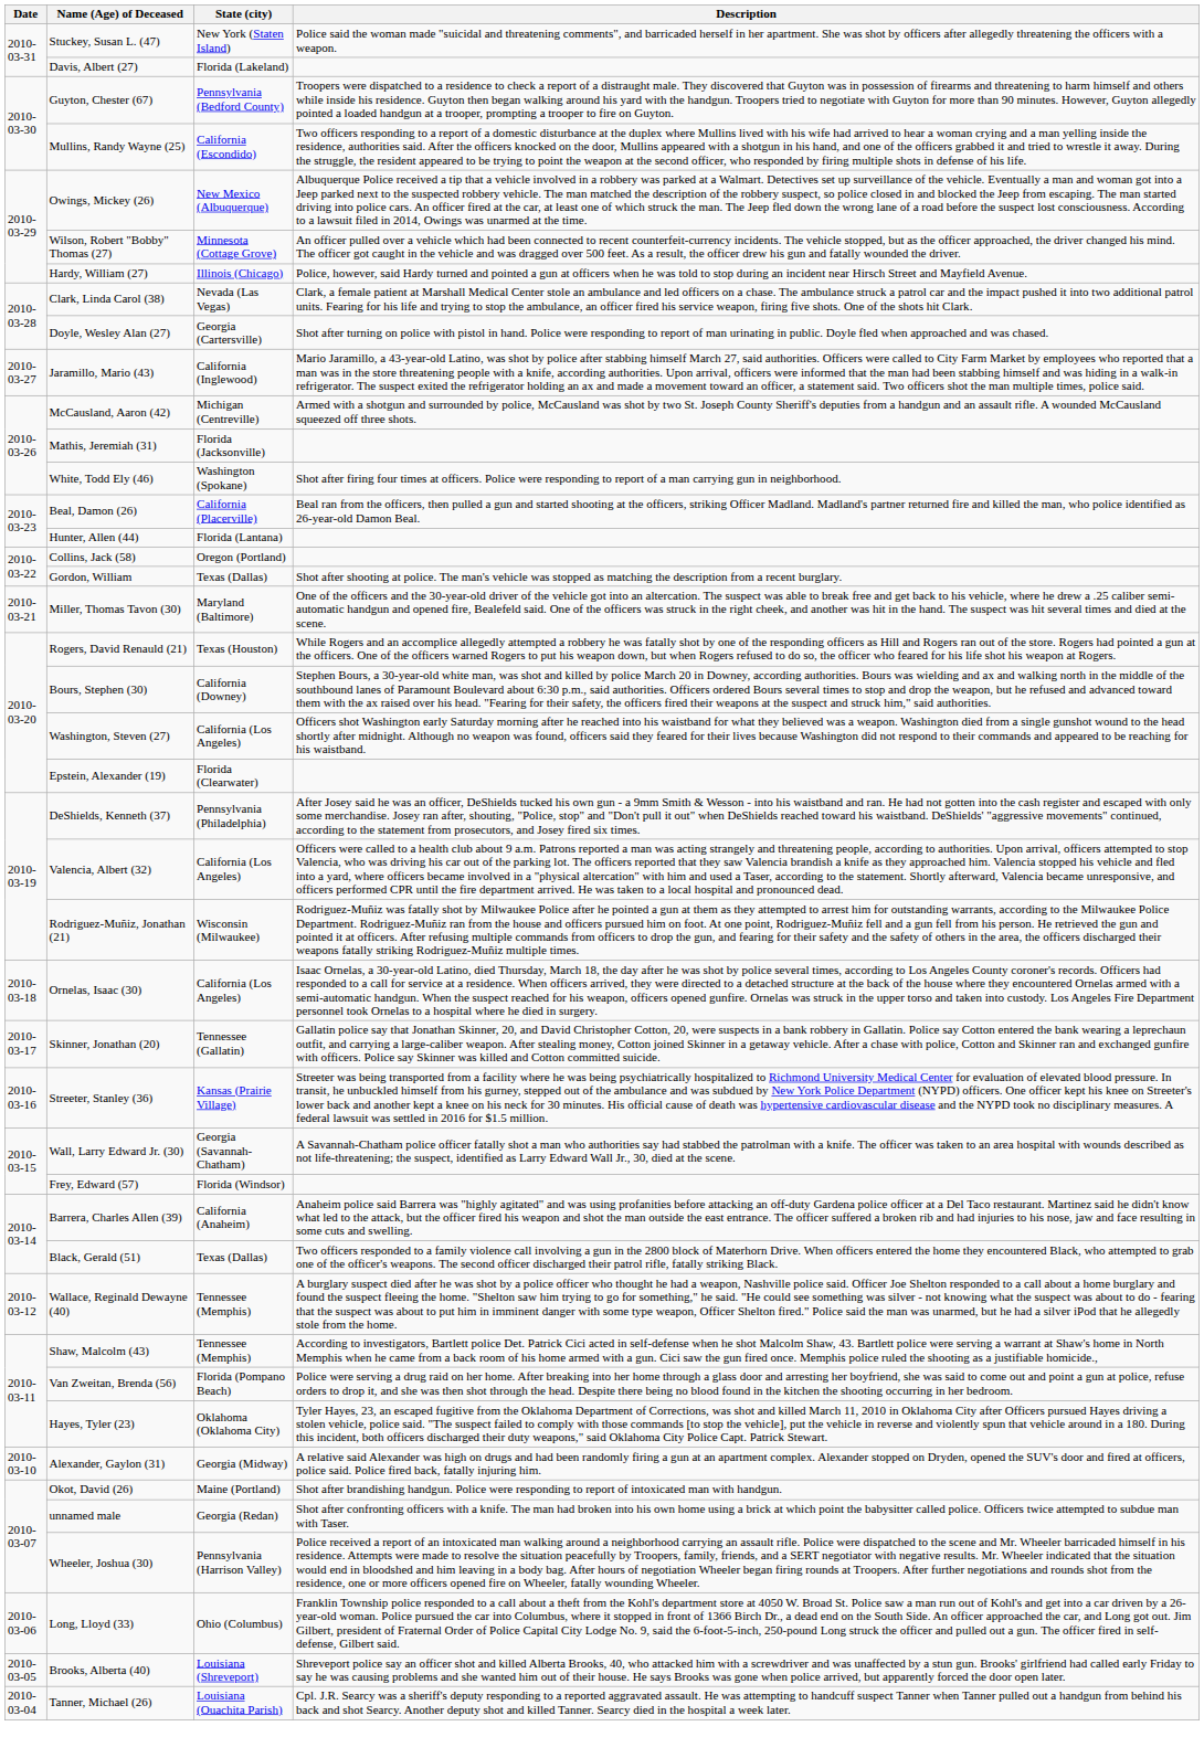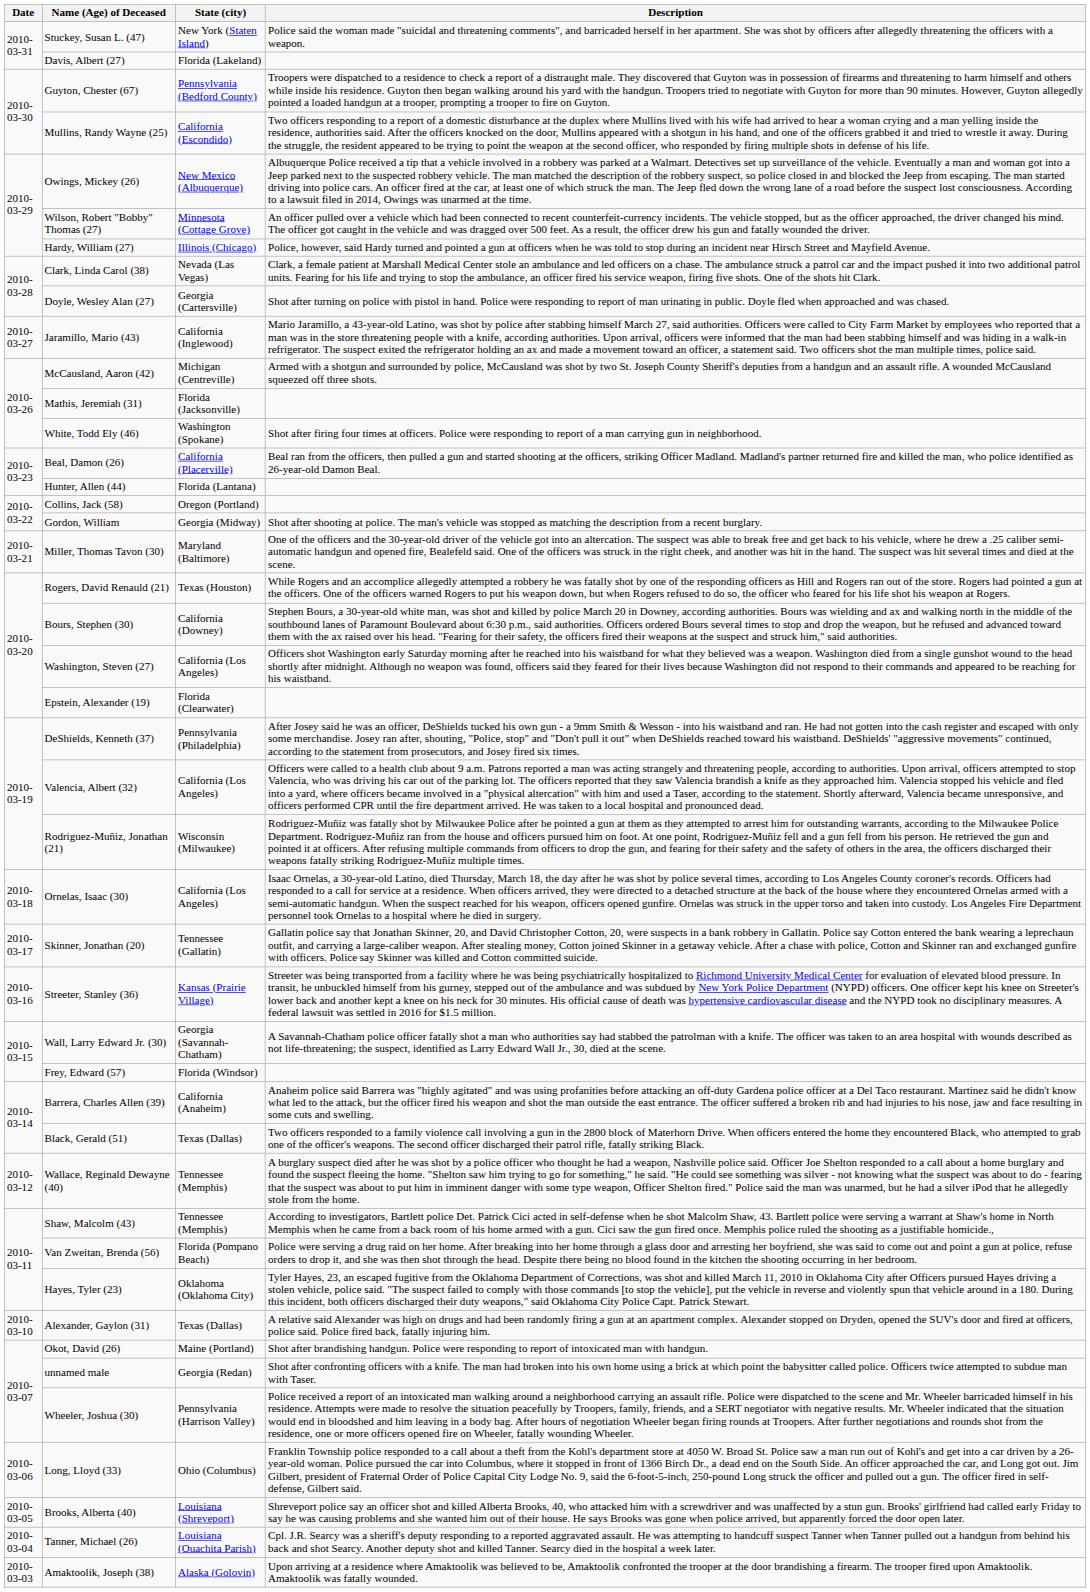 <table class="wikitable sortable" border="1" id="killed">
 <tr>
 <th>Date</th>
 <th nowrap>Name (Age) of Deceased</th>
 <th>State (city)</th>
 <th>Description</th>
 </tr>
 <tr>
 <td rowspan="2">2010-03-31</td>
 <td>Stuckey, Susan L. (47)</td>
 <td>New York (<a href='#'>Staten Island</a>)</td>
 <td>Police said the woman made "suicidal and threatening comments", and barricaded herself in her apartment. She was shot by officers after allegedly threatening the officers with a weapon.</td>
 </tr>
 <tr>
 <td>Davis, Albert (27)</td>
 <td>Florida (Lakeland)</td>
 <td></td>
 </tr>
 <tr>
 <td rowspan="2">2010-03-30</td>
 <td>Guyton, Chester (67)</td>
 <td><a href='#'>Pennsylvania (Bedford County)</a></td>
 <td>Troopers were dispatched to a residence to check a report of a distraught male. They discovered that Guyton was in possession of firearms and threatening to harm himself and others while inside his residence. Guyton then began walking around his yard with the handgun. Troopers tried to negotiate with Guyton for more than 90 minutes. However, Guyton allegedly pointed a loaded handgun at a trooper, prompting a trooper to fire on Guyton.</td>
 </tr>
 <tr>
 <td>Mullins, Randy Wayne (25)</td>
 <td><a href='#'>California (Escondido)</a></td>
 <td>Two officers responding to a report of a domestic disturbance at the duplex where Mullins lived with his wife had arrived to hear a woman crying and a man yelling inside the residence, authorities said. After the officers knocked on the door, Mullins appeared with a shotgun in his hand, and one of the officers grabbed it and tried to wrestle it away. During the struggle, the resident appeared to be trying to point the weapon at the second officer, who responded by firing multiple shots in defense of his life.</td>
 </tr>
 <tr>
 <td rowspan="3">2010-03-29</td>
 <td>Owings, Mickey (26)</td>
 <td><a href='#'>New Mexico (Albuquerque)</a></td>
 <td>Albuquerque Police received a tip that a vehicle involved in a robbery was parked at a Walmart. Detectives set up surveillance of the vehicle. Eventually a man and woman got into a Jeep parked next to the suspected robbery vehicle. The man matched the description of the robbery suspect, so police closed in and blocked the Jeep from escaping. The man started driving into police cars. An officer fired at the car, at least one of which struck the man. The Jeep fled down the wrong lane of a road before the suspect lost consciousness. According to a lawsuit filed in 2014, Owings was unarmed at the time.</td>
 </tr>
 <tr>
 <td>Wilson, Robert "Bobby" Thomas (27)</td>
 <td><a href='#'>Minnesota (Cottage Grove)</a></td>
 <td>An officer pulled over a vehicle which had been connected to recent counterfeit-currency incidents. The vehicle stopped, but as the officer approached, the driver changed his mind. The officer got caught in the vehicle and was dragged over 500 feet. As a result, the officer drew his gun and fatally wounded the driver.</td>
 </tr>
 <tr>
 <td>Hardy, William (27)</td>
 <td><a href='#'>Illinois (Chicago)</a></td>
 <td>Police, however, said Hardy turned and pointed a gun at officers when he was told to stop during an incident near Hirsch Street and Mayfield Avenue.</td>
 </tr>
 <tr>
 <td rowspan="2">2010-03-28</td>
 <td>Clark, Linda Carol (38)</td>
 <td>Nevada (Las Vegas)</td>
 <td>Clark, a female patient at Marshall Medical Center stole an ambulance and led officers on a chase. The ambulance struck a patrol car and the impact pushed it into two additional patrol units. Fearing for his life and trying to stop the ambulance, an officer fired his service weapon, firing five shots. One of the shots hit Clark.</td>
 </tr>
 <tr>
 <td>Doyle, Wesley Alan (27)</td>
 <td>Georgia (Cartersville)</td>
 <td>Shot after turning on police with pistol in hand.  Police were responding to report of man urinating in public.  Doyle fled when approached and was chased.</td>
 </tr>
 <tr>
 <td>2010-03-27</td>
 <td>Jaramillo, Mario (43)</td>
 <td>California (Inglewood)</td>
 <td>Mario Jaramillo, a 43-year-old Latino, was shot by police after stabbing himself March 27, said authorities. Officers were called to City Farm Market by employees who reported that a man was in the store threatening people with a knife, according authorities. Upon arrival, officers were informed that the man had been stabbing himself and was hiding in a walk-in refrigerator. The suspect exited the refrigerator holding an ax and made a movement toward an officer, a statement said. Two officers shot the man multiple times, police said.</td>
 </tr>
 <tr>
 <td rowspan="3">2010-03-26</td>
 <td>McCausland, Aaron (42)</td>
 <td>Michigan (Centreville)</td>
 <td>Armed with a shotgun and surrounded by police, McCausland was shot by two St. Joseph County Sheriff's deputies from a handgun and an assault rifle. A wounded McCausland squeezed off three shots.</td>
 </tr>
 <tr>
 <td>Mathis, Jeremiah (31)</td>
 <td>Florida (Jacksonville)</td>
 <td></td>
 </tr>
 <tr>
 <td>White, Todd Ely (46)</td>
 <td>Washington (Spokane)</td>
 <td>Shot after firing four times at officers.  Police were responding to report of a man carrying gun in neighborhood.</td>
 </tr>
 <tr>
 <td rowspan="2">2010-03-23</td>
 <td>Beal, Damon (26)</td>
 <td><a href='#'>California (Placerville)</a></td>
 <td>Beal ran from the officers, then pulled a gun and started shooting at the officers, striking Officer Madland. Madland's partner returned fire and killed the man, who police identified as 26-year-old Damon Beal.</td>
 </tr>
 <tr>
 <td>Hunter, Allen (44)</td>
 <td>Florida (Lantana)</td>
 <td></td>
 </tr>
 <tr>
 <td rowspan="2">2010-03-22</td>
 <td>Collins, Jack (58)</td>
 <td>Oregon (Portland)</td>
 <td></td>
 </tr>
 <tr>
 <td>Gordon, William</td>
-<td>Texas (Dallas)</td>
+<td>Georgia (Midway)</td>
 <td>Shot after shooting at police.  The man's vehicle was stopped as matching the description from a recent burglary.</td>
 </tr>
 <tr>
 <td>2010-03-21</td>
 <td>Miller, Thomas Tavon (30)</td>
 <td>Maryland (Baltimore)</td>
 <td>One of the officers and the 30-year-old driver of the vehicle got into an altercation. The suspect was able to break free and get back to his vehicle, where he drew a .25 caliber semi-automatic handgun and opened fire, Bealefeld said. One of the officers was struck in the right cheek, and another was hit in the hand. The suspect was hit several times and died at the scene.</td>
 </tr>
 <tr>
 <td rowspan="4">2010-03-20</td>
 <td>Rogers, David Renauld (21)</td>
 <td>Texas (Houston)</td>
 <td>While Rogers and an accomplice allegedly attempted a robbery he was fatally shot by one of the responding officers as Hill and Rogers ran out of the store. Rogers had pointed a gun at the officers. One of the officers warned Rogers to put his weapon down, but when Rogers refused to do so, the officer who feared for his life shot his weapon at Rogers.</td>
 </tr>
 <tr>
 <td>Bours, Stephen (30)</td>
 <td>California (Downey)</td>
 <td>Stephen Bours, a 30-year-old white man, was shot and killed by police March 20 in Downey, according authorities. Bours was wielding and ax and walking north in the middle of the southbound lanes of Paramount Boulevard about 6:30 p.m., said authorities. Officers ordered Bours several times to stop and drop the weapon, but he refused and advanced toward them with the ax raised over his head. "Fearing for their safety, the officers fired their weapons at the suspect and struck him," said authorities.</td>
 </tr>
 <tr>
 <td>Washington, Steven (27)</td>
 <td>California (Los Angeles)</td>
 <td>Officers shot Washington early Saturday morning after he reached into his waistband for what they believed was a weapon. Washington died from a single gunshot wound to the head shortly after midnight. Although no weapon was found, officers said they feared for their lives because Washington did not respond to their commands and appeared to be reaching for his waistband.</td>
 </tr>
 <tr>
 <td>Epstein, Alexander (19)</td>
 <td>Florida (Clearwater)</td>
 <td></td>
 </tr>
 <tr>
 <td rowspan="3">2010-03-19</td>
 <td>DeShields, Kenneth (37)</td>
 <td>Pennsylvania (Philadelphia)</td>
 <td>After Josey said he was an officer, DeShields tucked his own gun - a 9mm Smith & Wesson - into his waistband and ran. He had not gotten into the cash register and escaped with only some merchandise. Josey ran after, shouting, "Police, stop" and "Don't pull it out" when DeShields reached toward his waistband. DeShields' "aggressive movements" continued, according to the statement from prosecutors, and Josey fired six times.</td>
 </tr>
 <tr>
 <td>Valencia, Albert (32)</td>
 <td>California (Los Angeles)</td>
 <td>Officers were called to a health club about 9 a.m. Patrons reported a man was acting strangely and threatening people, according to authorities. Upon arrival, officers attempted to stop Valencia, who was driving his car out of the parking lot. The officers reported that they saw Valencia brandish a knife as they approached him. Valencia stopped his vehicle and fled into a yard, where officers became involved in a "physical altercation" with him and used a Taser, according to the statement. Shortly afterward, Valencia became unresponsive, and officers performed CPR until the fire department arrived. He was taken to a local hospital and pronounced dead.</td>
 </tr>
 <tr>
 <td>Rodriguez-Muñiz, Jonathan (21)</td>
 <td>Wisconsin (Milwaukee)</td>
 <td>Rodriguez-Muñiz was fatally shot by Milwaukee Police after he pointed a gun at them as they attempted to arrest him for outstanding warrants, according to the Milwaukee Police Department. Rodriguez-Muñiz ran from the house and officers pursued him on foot. At one point, Rodriguez-Muñiz fell and a gun fell from his person. He retrieved the gun and pointed it at officers. After refusing multiple commands from officers to drop the gun, and fearing for their safety and the safety of others in the area, the officers discharged their weapons fatally striking Rodriguez-Muñiz multiple times.</td>
 </tr>
 <tr>
 <td>2010-03-18</td>
 <td>Ornelas, Isaac (30)</td>
 <td>California (Los Angeles)</td>
 <td>Isaac Ornelas, a 30-year-old Latino, died Thursday, March 18, the day after he was shot by police several times, according to Los Angeles County coroner's records. Officers had responded to a call for service at a residence. When officers arrived, they were directed to a detached structure at the back of the house where they encountered Ornelas armed with a semi-automatic handgun. When the suspect reached for his weapon, officers opened gunfire. Ornelas was struck in the upper torso and taken into custody. Los Angeles Fire Department personnel took Ornelas to a hospital where he died in surgery.</td>
 </tr>
 <tr>
 <td>2010-03-17</td>
 <td>Skinner, Jonathan (20)</td>
 <td>Tennessee (Gallatin)</td>
 <td>Gallatin police say that Jonathan Skinner, 20, and David Christopher Cotton, 20, were suspects in a bank robbery in Gallatin. Police say Cotton entered the bank wearing a leprechaun outfit, and carrying a large-caliber weapon. After stealing money, Cotton joined Skinner in a getaway vehicle. After a chase with police, Cotton and Skinner ran and exchanged gunfire with officers. Police say Skinner was killed and Cotton committed suicide.</td>
 </tr>
 <tr>
 <td>2010-03-16</td>
 <td>Streeter, Stanley (36)</td>
 <td><a href='#'>Kansas (Prairie Village)</a></td>
 <td>Streeter was being transported from a facility where he was being psychiatrically hospitalized to <a href='#'>Richmond University Medical Center</a> for evaluation of elevated blood pressure. In transit, he unbuckled himself from his gurney, stepped out of the ambulance and was subdued by <a href='#'>New York Police Department</a> (NYPD) officers. One officer kept his knee on Streeter's lower back and another kept a knee on his neck for 30 minutes. His official cause of death was <a href='#'>hypertensive cardiovascular disease</a> and the NYPD took no disciplinary measures. A federal lawsuit was settled in 2016 for $1.5 million.</td>
 </tr>
 <tr>
 <td rowspan="2">2010-03-15</td>
 <td>Wall, Larry Edward Jr. (30)</td>
 <td>Georgia (Savannah-Chatham)</td>
 <td>A Savannah-Chatham police officer fatally shot a man who authorities say had stabbed the patrolman with a knife. The officer was taken to an area hospital with wounds described as not life-threatening; the suspect, identified as Larry Edward Wall Jr., 30, died at the scene.</td>
 </tr>
 <tr>
 <td>Frey, Edward (57)</td>
 <td>Florida (Windsor)</td>
 <td></td>
 </tr>
 <tr>
 <td rowspan="2">2010-03-14</td>
 <td>Barrera, Charles Allen (39)</td>
 <td>California (Anaheim)</td>
 <td>Anaheim police said Barrera was "highly agitated" and was using profanities before attacking an off-duty Gardena police officer at a Del Taco restaurant. Martinez said he didn't know what led to the attack, but the officer fired his weapon and shot the man outside the east entrance. The officer suffered a broken rib and had injuries to his nose, jaw and face resulting in some cuts and swelling.</td>
 </tr>
 <tr>
 <td>Black, Gerald (51)</td>
 <td>Texas (Dallas)</td>
 <td>Two officers responded to a family violence call involving a gun in the 2800 block of Materhorn Drive. When officers entered the home they encountered Black, who attempted to grab one of the officer's weapons. The second officer discharged their patrol rifle, fatally striking Black.</td>
 </tr>
 <tr>
 <td>2010-03-12</td>
 <td>Wallace, Reginald Dewayne (40)</td>
 <td>Tennessee (Memphis)</td>
 <td>A burglary suspect died after he was shot by a police officer who thought he had a weapon, Nashville police said. Officer Joe Shelton responded to a call about a home burglary and found the suspect fleeing the home. "Shelton saw him trying to go for something," he said. "He could see something was silver - not knowing what the suspect was about to do - fearing that the suspect was about to put him in imminent danger with some type weapon, Officer Shelton fired." Police said the man was unarmed, but he had a silver iPod that he allegedly stole from the home.</td>
 </tr>
 <tr>
 <td rowspan="3">2010-03-11</td>
 <td>Shaw, Malcolm (43)</td>
 <td>Tennessee (Memphis)</td>
 <td>According to investigators, Bartlett police Det. Patrick Cici acted in self-defense when he shot Malcolm Shaw, 43. Bartlett police were serving a warrant at Shaw's home in North Memphis when he came from a back room of his home armed with a gun. Cici saw the gun fired once. Memphis police ruled the shooting as a justifiable homicide.,</td>
 </tr>
 <tr>
 <td>Van Zweitan, Brenda (56)</td>
 <td>Florida (Pompano Beach)</td>
 <td>Police were serving a drug raid on her home. After breaking into her home through a glass door and arresting her boyfriend, she was said to come out and point a gun at police, refuse orders to drop it, and she was then shot through the head. Despite there being no blood found in the kitchen the shooting occurring in her bedroom.</td>
 </tr>
 <tr>
 <td>Hayes, Tyler (23)</td>
 <td>Oklahoma (Oklahoma City)</td>
 <td>Tyler Hayes, 23, an escaped fugitive from the Oklahoma Department of Corrections, was shot and killed March 11, 2010 in Oklahoma City after Officers pursued Hayes driving a stolen vehicle, police said. "The suspect failed to comply with those commands [to stop the vehicle], put the vehicle in reverse and violently spun that vehicle around in a 180. During this incident, both officers discharged their duty weapons," said Oklahoma City Police Capt. Patrick Stewart.</td>
 </tr>
 <tr>
 <td>2010-03-10</td>
 <td>Alexander, Gaylon (31)</td>
-<td>Georgia (Midway)</td>
+<td>Texas (Dallas)</td>
 <td>A relative said Alexander was high on drugs and had been randomly firing a gun at an apartment complex. Alexander stopped on Dryden, opened the SUV's door and fired at officers, police said. Police fired back, fatally injuring him.</td>
 </tr>
 <tr>
 <td rowspan="3">2010-03-07</td>
 <td>Okot, David (26)</td>
 <td>Maine (Portland)</td>
 <td>Shot after brandishing handgun.  Police were responding to report of intoxicated man with handgun.</td>
 </tr>
 <tr>
 <td>unnamed male</td>
 <td>Georgia (Redan)</td>
 <td>Shot after confronting officers with a knife.  The man had broken into his own home using a brick at which point the babysitter called police.  Officers twice attempted to subdue man with Taser.</td>
 </tr>
 <tr>
 <td>Wheeler, Joshua (30)</td>
 <td>Pennsylvania (Harrison Valley)</td>
 <td>Police received a report of an intoxicated man walking around a neighborhood carrying an assault rifle. Police were dispatched to the scene and Mr. Wheeler barricaded himself in his residence. Attempts were made to resolve the situation peacefully by Troopers, family, friends, and a SERT negotiator with negative results.  Mr. Wheeler indicated that the situation would end in bloodshed and him leaving in a body bag. After hours of negotiation Wheeler began firing rounds at Troopers. After further negotiations and rounds shot from the residence, one or more officers opened fire on Wheeler, fatally wounding Wheeler.</td>
 </tr>
 <tr>
 <td>2010-03-06</td>
 <td>Long, Lloyd (33)</td>
 <td>Ohio (Columbus)</td>
 <td>Franklin Township police responded to a call about a theft from the Kohl's department store at 4050 W. Broad St. Police saw a man run out of Kohl's and get into a car driven by a 26-year-old woman. Police pursued the car into Columbus, where it stopped in front of 1366 Birch Dr., a dead end on the South Side. An officer approached the car, and Long got out. Jim Gilbert, president of Fraternal Order of Police Capital City Lodge No. 9, said the 6-foot-5-inch, 250-pound Long struck the officer and pulled out a gun. The officer fired in self-defense, Gilbert said.</td>
 </tr>
 <tr>
 <td>2010-03-05</td>
 <td>Brooks, Alberta (40)</td>
 <td><a href='#'>Louisiana (Shreveport)</a></td>
 <td>Shreveport police say an officer shot and killed Alberta Brooks, 40, who attacked him with a screwdriver and was unaffected by a stun gun. Brooks' girlfriend had called early Friday to say he was causing problems and she wanted him out of their house. He says Brooks was gone when police arrived, but apparently forced the door open later.</td>
 </tr>
 <tr>
 <td>2010-03-04</td>
 <td>Tanner, Michael (26)</td>
 <td><a href='#'>Louisiana (Ouachita Parish)</a></td>
 <td>Cpl. J.R. Searcy was a sheriff's deputy responding to a reported aggravated assault.  He was attempting to handcuff suspect Tanner when Tanner pulled out a handgun from behind his back and shot Searcy.  Another deputy shot and killed Tanner.  Searcy died in the hospital a week later.</td>
 </tr>
+<tr>
+<td>2010-03-03</td>
+<td>Amaktoolik, Joseph (38)</td>
+<td><a href='#'>Alaska (Golovin)</a></td>
+<td>Upon arriving at a residence where Amaktoolik was believed to be, Amaktoolik confronted the trooper at the door brandishing a firearm. The trooper fired upon Amaktoolik. Amaktoolik was fatally wounded.</td>
+</tr>
 </table>
